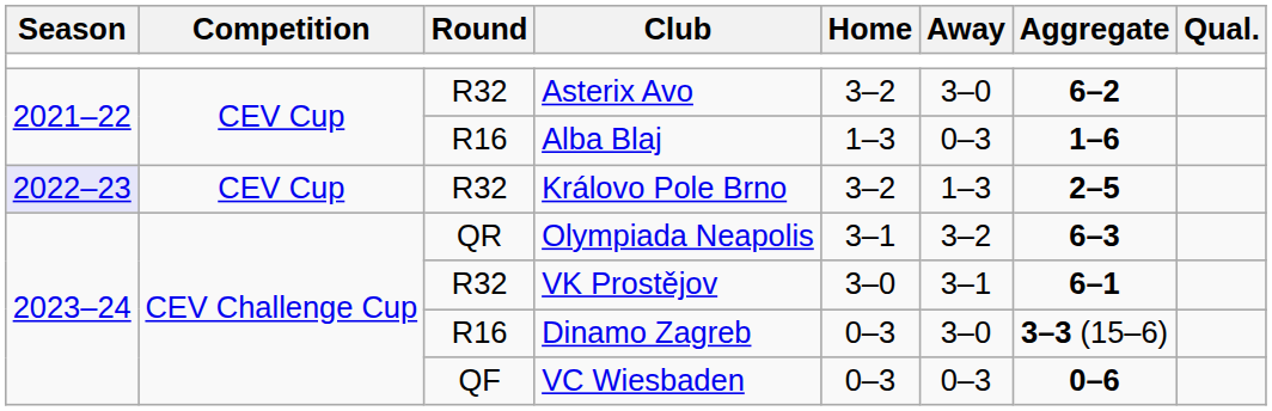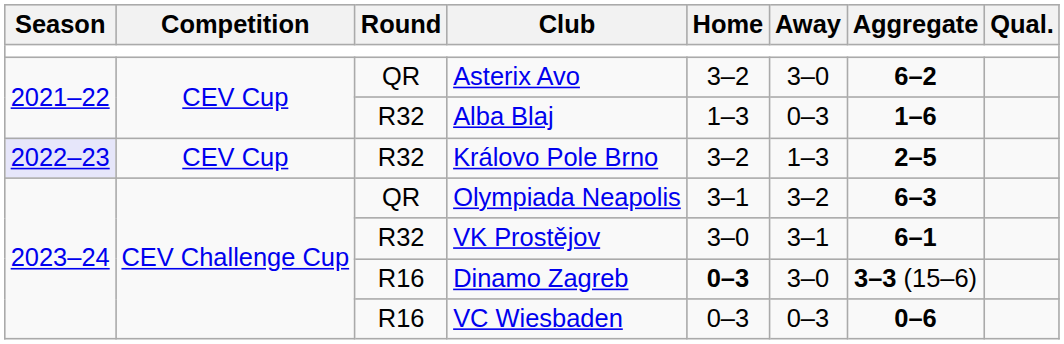 <table class="wikitable">
 <tr>
 <th>Season</th>
 <th>Competition</th>
 <th>Round</th>
 <th>Club</th>
 <th>Home</th>
 <th>Away</th>
 <th>Aggregate</th>
 <th>Qual.</th>
 </tr>
 <tr>
 <td colspan="8" bgcolor=white></td>
 </tr>
 <tr>
 <td rowspan="2"><a href='#'>2021–22</a></td>
 <td rowspan="2" style="text-align:center;"><a href='#'>CEV Cup</a></td>
-<td rowspan="1" style="text-align:center;">R32</td>
+<td rowspan="1" style="text-align:center;">QR</td>
 <td> <a href='#'>Asterix Avo</a></td>
 <td style="text-align:center;">3–2</td>
 <td style="text-align:center;">3–0</td>
 <td style="text-align:center;"><strong>6–2</strong></td>
 <td align="center" rowspan="1"></td>
 </tr>
 <tr>
-<td rowspan="1" style="text-align:center;">R16</td>
+<td rowspan="1" style="text-align:center;">R32</td>
 <td> <a href='#'>Alba Blaj</a></td>
 <td style="text-align:center;">1–3</td>
 <td style="text-align:center;">0–3</td>
 <td style="text-align:center;"><strong>1–6</strong></td>
 <td align="center" rowspan="1"></td>
 </tr>
 <tr>
 <td rowspan="1" style="background: lavender;"><a href='#'>2022–23</a></td>
 <td rowspan="1" style="text-align:center;"><a href='#'>CEV Cup</a></td>
 <td rowspan="1" style="text-align:center;">R32</td>
 <td> <a href='#'>Královo Pole Brno</a></td>
 <td style="text-align:center;">3–2</td>
 <td style="text-align:center;">1–3</td>
 <td style="text-align:center;"><strong>2–5</strong></td>
 <td align="center" rowspan="1"></td>
 </tr>
 <tr>
 <td rowspan="4"><a href='#'>2023–24</a></td>
 <td rowspan="4" style="text-align:center;"><a href='#'>CEV Challenge Cup</a></td>
 <td rowspan="1" style="text-align:center;">QR</td>
 <td> <a href='#'>Olympiada Neapolis</a></td>
 <td style="text-align:center;">3–1</td>
 <td style="text-align:center;">3–2</td>
 <td style="text-align:center;"><strong>6–3</strong></td>
 <td align="center" rowspan="1"><br></td>
 </tr>
 <tr>
 <td rowspan="1" style="text-align:center;">R32</td>
 <td> <a href='#'>VK Prostějov</a></td>
 <td style="text-align:center;">3–0</td>
 <td style="text-align:center;">3–1</td>
 <td style="text-align:center;"><strong>6–1</strong></td>
 <td align="center" rowspan="1"><br></td>
 </tr>
 <tr>
 <td rowspan="1" style="text-align:center;">R16</td>
 <td> <a href='#'>Dinamo Zagreb</a></td>
-<td style="text-align:center;">0–3</td>
+<td style="text-align:center;"><strong>0–3</strong></td>
 <td style="text-align:center;">3–0</td>
 <td style="text-align:center;"><strong>3–3</strong> (15–6)</td>
 <td align="center" rowspan="1"></td>
 </tr>
 <tr>
-<td rowspan="1" style="text-align:center;">QF</td>
+<td rowspan="1" style="text-align:center;">R16</td>
 <td> <a href='#'>VC Wiesbaden</a></td>
 <td style="text-align:center;">0–3</td>
 <td style="text-align:center;">0–3</td>
 <td style="text-align:center;"><strong> 0–6</strong></td>
 <td align="center" rowspan="1"></td>
 </tr>
 </table>
